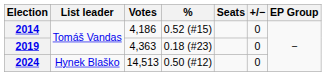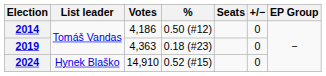 <table class="wikitable" style=text-align:center;">
 <tr>
 <th>Election</th>
 <th>List leader</th>
 <th>Votes</th>
 <th>%</th>
 <th>Seats</th>
 <th>+/−</th>
 <th>EP Group</th>
 </tr>
 <tr>
 <th><a href='#'>2014</a></th>
 <td rowspan=2><a href='#'>Tomáš Vandas</a></td>
 <td>4,186</td>
-<td>0.52 (#15)</td>
+<td>0.50 (#12)</td>
 <td></td>
 <td> 0</td>
 <td rowspan=3>−</td>
 </tr>
 <tr>
 <th><a href='#'>2019</a></th>
 <td>4,363</td>
 <td>0.18 (#23)</td>
 <td></td>
 <td> 0</td>
 </tr>
 <tr>
 <th><a href='#'>2024</a></th>
 <td><a href='#'>Hynek Blaško</a></td>
-<td>14,513</td>
-<td>0.50 (#12)</td>
+<td>14,910</td>
+<td>0.52 (#15)</td>
 <td></td>
 <td> 0</td>
 </tr>
 </table>
